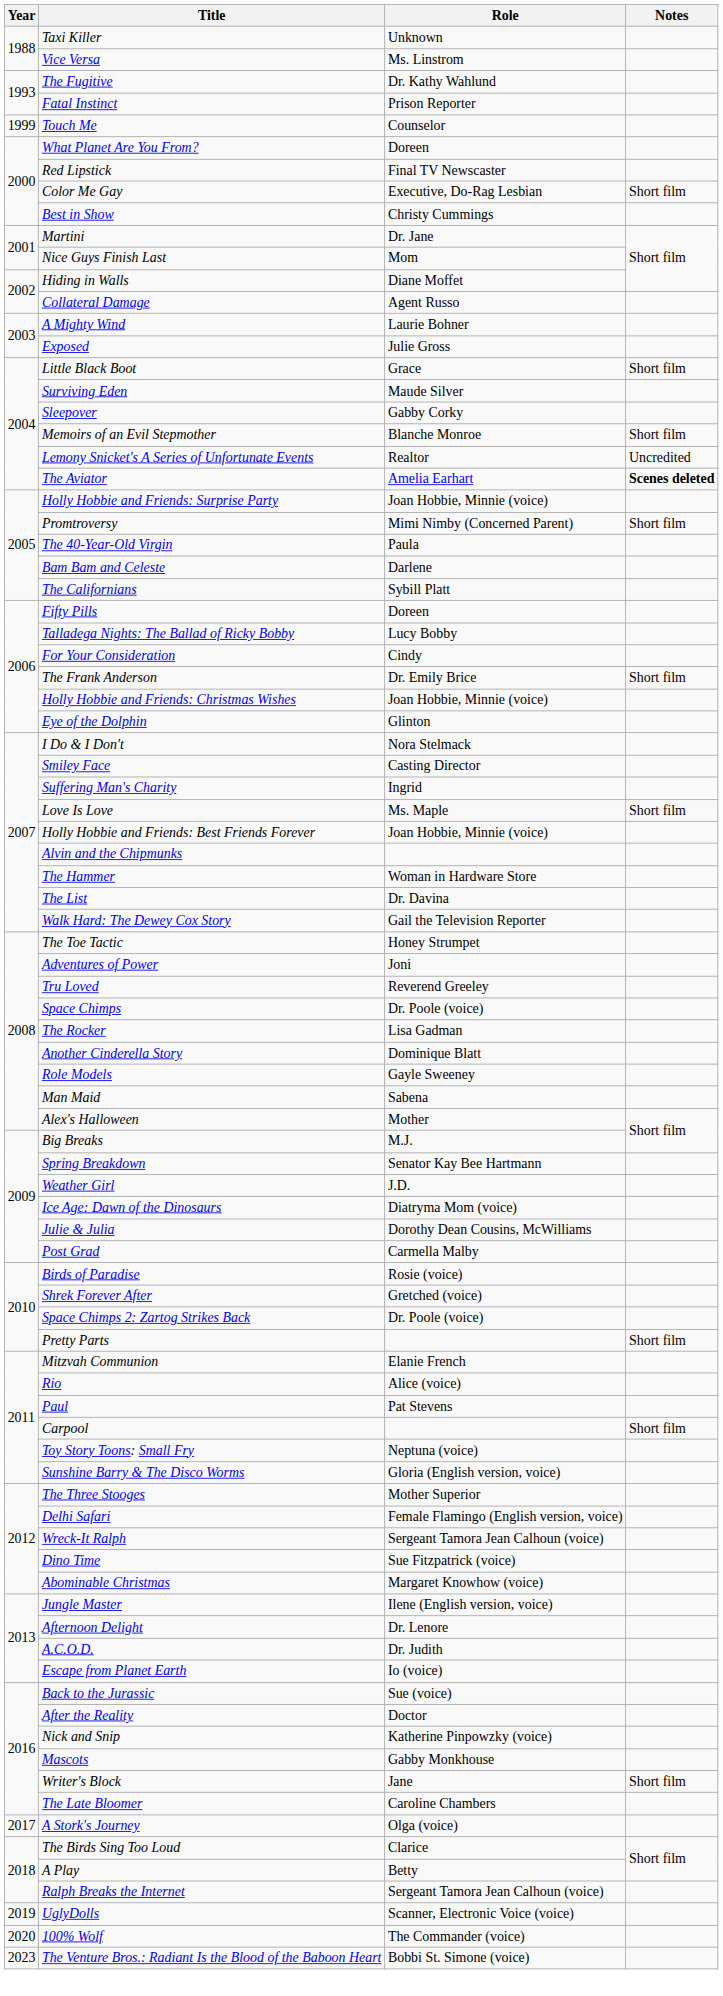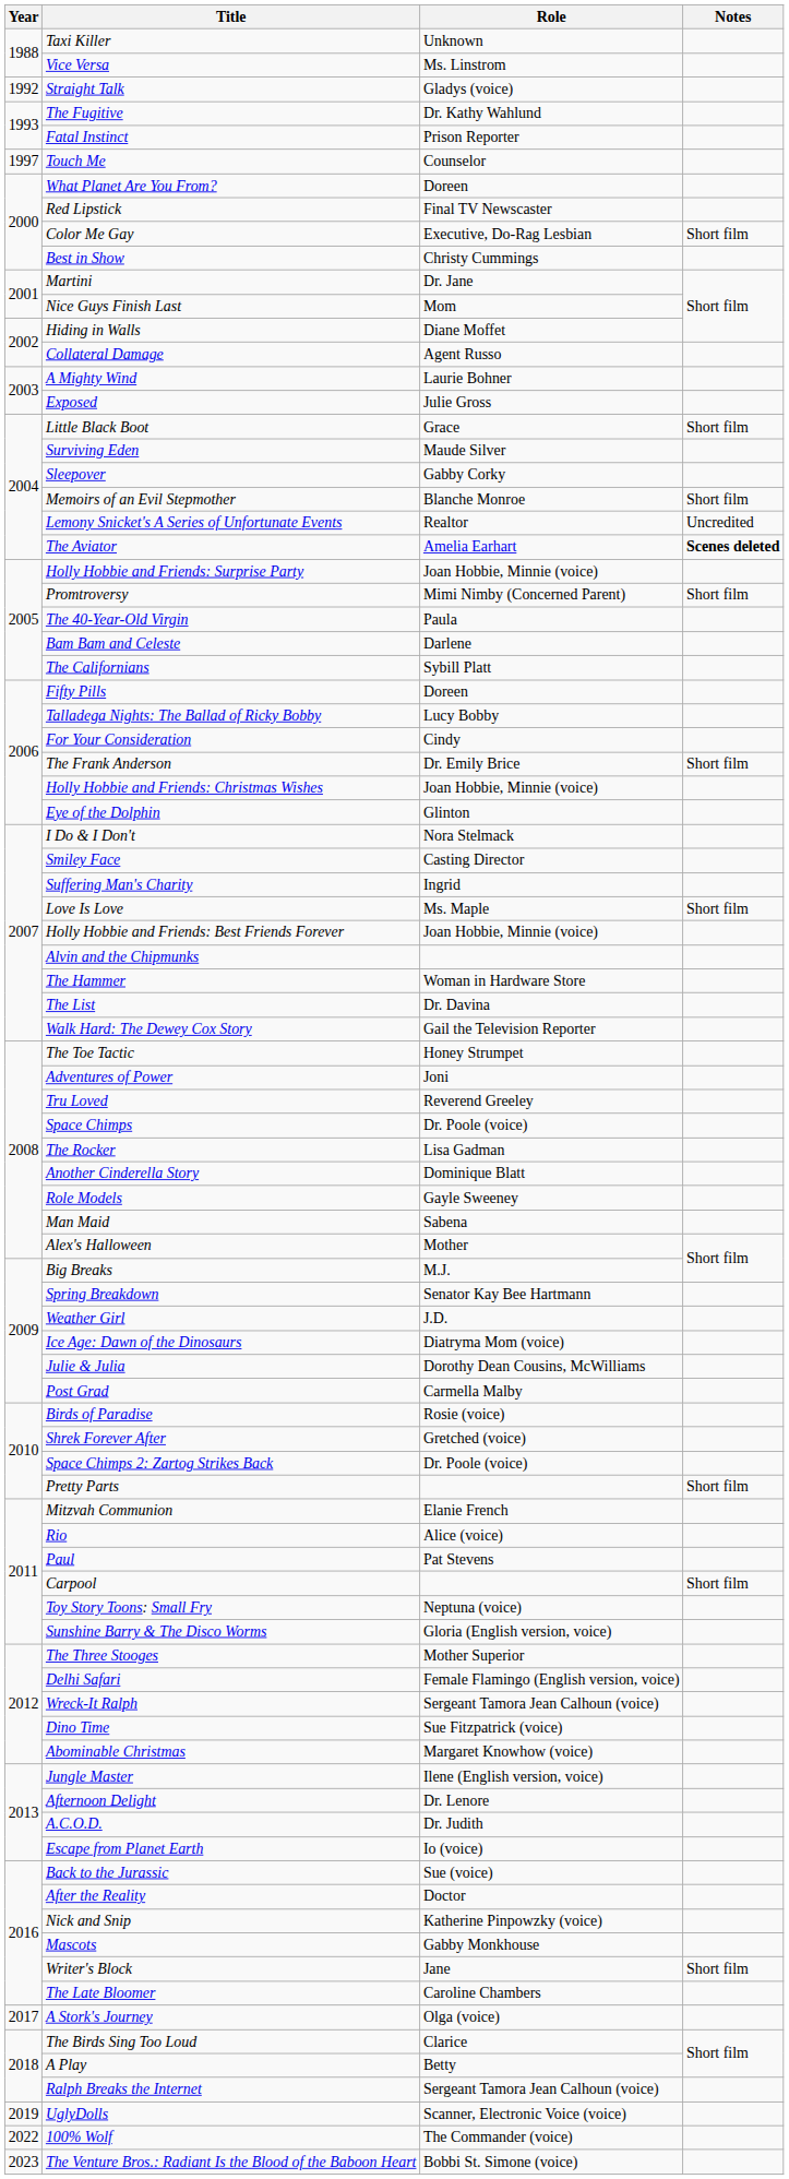 <table class="wikitable plainrowheaders sortable">
 <tr>
 <th scope="col">Year</th>
 <th scope="col">Title</th>
 <th scope="col">Role</th>
 <th scope="col" class="unsortable">Notes</th>
 </tr>
 <tr>
 <td rowspan=2>1988</td>
 <td scope="row"><em>Taxi Killer</em></td>
 <td>Unknown</td>
 <td></td>
 </tr>
 <tr>
 <td scope="row"><em><a href='#'>Vice Versa</a></em></td>
 <td>Ms. Linstrom</td>
 <td></td>
 </tr>
 <tr>
+<td>1992</td>
+<td scope="row"><em><a href='#'>Straight Talk</a></em></td>
+<td>Gladys (voice)</td>
+<td></td>
+</tr>
+<tr>
 <td rowspan=2>1993</td>
 <td scope="row"><em><a href='#'>The Fugitive</a></em></td>
 <td>Dr. Kathy Wahlund</td>
 <td></td>
 </tr>
 <tr>
 <td scope="row"><em><a href='#'>Fatal Instinct</a></em></td>
 <td>Prison Reporter</td>
 <td></td>
 </tr>
 <tr>
-<td>1999</td>
+<td>1997</td>
 <td scope="row"><em><a href='#'>Touch Me</a></em></td>
 <td>Counselor</td>
 <td></td>
 </tr>
 <tr>
 <td rowspan=4>2000</td>
 <td scope="row"><em><a href='#'>What Planet Are You From?</a></em></td>
 <td>Doreen</td>
 <td></td>
 </tr>
 <tr>
 <td scope="row"><em>Red Lipstick</em></td>
 <td>Final TV Newscaster</td>
 <td></td>
 </tr>
 <tr>
 <td scope="row"><em>Color Me Gay</em></td>
 <td>Executive, Do-Rag Lesbian</td>
 <td>Short film</td>
 </tr>
 <tr>
 <td scope="row"><em><a href='#'>Best in Show</a></em></td>
 <td>Christy Cummings</td>
 <td></td>
 </tr>
 <tr>
 <td rowspan=2>2001</td>
 <td scope="row"><em>Martini</em></td>
 <td>Dr. Jane</td>
 <td rowspan=3>Short film</td>
 </tr>
 <tr>
 <td scope="row"><em>Nice Guys Finish Last</em></td>
 <td>Mom</td>
 </tr>
 <tr>
 <td rowspan=2>2002</td>
 <td scope="row"><em>Hiding in Walls</em></td>
 <td>Diane Moffet</td>
 </tr>
 <tr>
 <td scope="row"><em><a href='#'>Collateral Damage</a></em></td>
 <td>Agent Russo</td>
 <td></td>
 </tr>
 <tr>
 <td rowspan=2>2003</td>
 <td scope="row"><em><a href='#'>A Mighty Wind</a></em></td>
 <td>Laurie Bohner</td>
 <td></td>
 </tr>
 <tr>
 <td scope="row"><em><a href='#'>Exposed</a></em></td>
 <td>Julie Gross</td>
 <td></td>
 </tr>
 <tr>
 <td rowspan=6>2004</td>
 <td scope="row"><em>Little Black Boot</em></td>
 <td>Grace</td>
 <td>Short film</td>
 </tr>
 <tr>
 <td scope="row"><em><a href='#'>Surviving Eden</a></em></td>
 <td>Maude Silver</td>
 <td></td>
 </tr>
 <tr>
 <td scope="row"><em><a href='#'>Sleepover</a></em></td>
 <td>Gabby Corky</td>
 <td></td>
 </tr>
 <tr>
 <td scope="row"><em>Memoirs of an Evil Stepmother</em></td>
 <td>Blanche Monroe</td>
 <td>Short film</td>
 </tr>
 <tr>
 <td scope="row"><em><a href='#'>Lemony Snicket's A Series of Unfortunate Events</a></em></td>
 <td>Realtor</td>
 <td>Uncredited</td>
 </tr>
 <tr>
 <td scope="row"><em><a href='#'>The Aviator</a></em></td>
 <td><a href='#'>Amelia Earhart</a></td>
 <td><strong>Scenes deleted</strong></td>
 </tr>
 <tr>
 <td rowspan=5>2005</td>
 <td scope="row"><em><a href='#'>Holly Hobbie and Friends: Surprise Party</a></em></td>
 <td>Joan Hobbie, Minnie (voice)</td>
 <td></td>
 </tr>
 <tr>
 <td scope="row"><em>Promtroversy</em></td>
 <td>Mimi Nimby (Concerned Parent)</td>
 <td>Short film</td>
 </tr>
 <tr>
 <td scope="row"><em><a href='#'>The 40-Year-Old Virgin</a></em></td>
 <td>Paula</td>
 <td></td>
 </tr>
 <tr>
 <td scope="row"><em><a href='#'>Bam Bam and Celeste</a></em></td>
 <td>Darlene</td>
 <td></td>
 </tr>
 <tr>
 <td scope="row"><em><a href='#'>The Californians</a></em></td>
 <td>Sybill Platt</td>
 <td></td>
 </tr>
 <tr>
 <td rowspan=6>2006</td>
 <td scope="row"><em><a href='#'>Fifty Pills</a></em></td>
 <td>Doreen</td>
 <td></td>
 </tr>
 <tr>
 <td scope="row"><em><a href='#'>Talladega Nights: The Ballad of Ricky Bobby</a></em></td>
 <td>Lucy Bobby</td>
 <td></td>
 </tr>
 <tr>
 <td scope="row"><em><a href='#'>For Your Consideration</a></em></td>
 <td>Cindy</td>
 <td></td>
 </tr>
 <tr>
 <td scope="row"><em>The Frank Anderson</em></td>
 <td>Dr. Emily Brice</td>
 <td>Short film</td>
 </tr>
 <tr>
 <td scope="row"><em><a href='#'>Holly Hobbie and Friends: Christmas Wishes</a></em></td>
 <td>Joan Hobbie, Minnie (voice)</td>
 <td></td>
 </tr>
 <tr>
 <td scope="row"><em><a href='#'>Eye of the Dolphin</a></em></td>
 <td>Glinton</td>
 <td></td>
 </tr>
 <tr>
 <td rowspan=9>2007</td>
 <td scope="row"><em>I Do & I Don't</em></td>
 <td>Nora Stelmack</td>
 <td></td>
 </tr>
 <tr>
 <td scope="row"><em><a href='#'>Smiley Face</a></em></td>
 <td>Casting Director</td>
 <td></td>
 </tr>
 <tr>
 <td scope="row"><em><a href='#'>Suffering Man's Charity</a></em></td>
 <td>Ingrid</td>
 <td></td>
 </tr>
 <tr>
 <td scope="row"><em>Love Is Love</em></td>
 <td>Ms. Maple</td>
 <td>Short film</td>
 </tr>
 <tr>
 <td scope="row"><em>Holly Hobbie and Friends: Best Friends Forever</em></td>
 <td>Joan Hobbie, Minnie (voice)</td>
 <td></td>
 </tr>
 <tr>
 <td scope="row"><em><a href='#'>Alvin and the Chipmunks</a></em></td>
 <td></td>
 <td></td>
 </tr>
 <tr>
 <td scope="row"><em><a href='#'>The Hammer</a></em></td>
 <td>Woman in Hardware Store</td>
 <td></td>
 </tr>
 <tr>
 <td scope="row"><em><a href='#'>The List</a></em></td>
 <td>Dr. Davina</td>
 <td></td>
 </tr>
 <tr>
 <td scope="row"><em><a href='#'>Walk Hard: The Dewey Cox Story</a></em></td>
 <td>Gail the Television Reporter</td>
 <td></td>
 </tr>
 <tr>
 <td rowspan=9>2008</td>
 <td scope="row"><em>The Toe Tactic</em></td>
 <td>Honey Strumpet</td>
 <td></td>
 </tr>
 <tr>
 <td scope="row"><em><a href='#'>Adventures of Power</a></em></td>
 <td>Joni</td>
 <td></td>
 </tr>
 <tr>
 <td scope="row"><em><a href='#'>Tru Loved</a></em></td>
 <td>Reverend Greeley</td>
 <td></td>
 </tr>
 <tr>
 <td scope="row"><em><a href='#'>Space Chimps</a></em></td>
 <td>Dr. Poole (voice)</td>
 <td></td>
 </tr>
 <tr>
 <td scope="row"><em><a href='#'>The Rocker</a></em></td>
 <td>Lisa Gadman</td>
 <td></td>
 </tr>
 <tr>
 <td scope="row"><em><a href='#'>Another Cinderella Story</a></em></td>
 <td>Dominique Blatt</td>
 <td></td>
 </tr>
 <tr>
 <td scope="row"><em><a href='#'>Role Models</a></em></td>
 <td>Gayle Sweeney</td>
 <td></td>
 </tr>
 <tr>
 <td scope="row"><em>Man Maid</em></td>
 <td>Sabena</td>
 <td></td>
 </tr>
 <tr>
 <td scope="row"><em>Alex's Halloween</em></td>
 <td>Mother</td>
 <td rowspan=2>Short film</td>
 </tr>
 <tr>
 <td rowspan=6>2009</td>
 <td scope="row"><em>Big Breaks</em></td>
 <td>M.J.</td>
 </tr>
 <tr>
 <td scope="row"><em><a href='#'>Spring Breakdown</a></em></td>
 <td>Senator Kay Bee Hartmann</td>
 <td></td>
 </tr>
 <tr>
 <td scope="row"><em><a href='#'>Weather Girl</a></em></td>
 <td>J.D.</td>
 <td></td>
 </tr>
 <tr>
 <td scope="row"><em><a href='#'>Ice Age: Dawn of the Dinosaurs</a></em></td>
 <td>Diatryma Mom (voice)</td>
 <td></td>
 </tr>
 <tr>
 <td scope="row"><em><a href='#'>Julie & Julia</a></em></td>
 <td>Dorothy Dean Cousins, McWilliams</td>
 <td></td>
 </tr>
 <tr>
 <td scope="row"><em><a href='#'>Post Grad</a></em></td>
 <td>Carmella Malby</td>
 <td></td>
 </tr>
 <tr>
 <td rowspan=4>2010</td>
 <td scope="row"><em><a href='#'>Birds of Paradise</a></em></td>
 <td>Rosie (voice)</td>
 <td></td>
 </tr>
 <tr>
 <td scope="row"><em><a href='#'>Shrek Forever After</a></em></td>
 <td>Gretched (voice)</td>
 <td></td>
 </tr>
 <tr>
 <td scope="row"><em><a href='#'>Space Chimps 2: Zartog Strikes Back</a></em></td>
 <td>Dr. Poole (voice)</td>
 <td></td>
 </tr>
 <tr>
 <td scope="row"><em>Pretty Parts</em></td>
 <td></td>
 <td>Short film</td>
 </tr>
 <tr>
 <td rowspan=6>2011</td>
 <td scope="row"><em>Mitzvah Communion</em></td>
 <td>Elanie French</td>
 <td></td>
 </tr>
 <tr>
 <td scope="row"><em><a href='#'>Rio</a></em></td>
 <td>Alice (voice)</td>
 <td></td>
 </tr>
 <tr>
 <td scope="row"><em><a href='#'>Paul</a></em></td>
 <td>Pat Stevens</td>
 <td></td>
 </tr>
 <tr>
 <td scope="row"><em>Carpool</em></td>
 <td></td>
 <td>Short film</td>
 </tr>
 <tr>
 <td scope="row"><em><a href='#'>Toy Story Toons</a>: <a href='#'>Small Fry</a></em></td>
 <td>Neptuna (voice)</td>
 <td></td>
 </tr>
 <tr>
 <td><em><a href='#'>Sunshine Barry & The Disco Worms</a></em></td>
 <td>Gloria (English version, voice)</td>
 <td></td>
 </tr>
 <tr>
 <td rowspan=5>2012</td>
 <td scope="row"><em><a href='#'>The Three Stooges</a></em></td>
 <td>Mother Superior</td>
 <td></td>
 </tr>
 <tr>
 <td scope="row"><em><a href='#'>Delhi Safari</a></em></td>
 <td>Female Flamingo (English version, voice)</td>
 <td></td>
 </tr>
 <tr>
 <td scope="row"><em><a href='#'>Wreck-It Ralph</a></em></td>
 <td>Sergeant Tamora Jean Calhoun (voice)</td>
 <td></td>
 </tr>
 <tr>
 <td scope="row"><em><a href='#'>Dino Time</a></em></td>
 <td>Sue Fitzpatrick (voice)</td>
 <td></td>
 </tr>
 <tr>
 <td scope="row"><em><a href='#'>Abominable Christmas</a></em></td>
 <td>Margaret Knowhow (voice)</td>
 <td></td>
 </tr>
 <tr>
 <td rowspan=4>2013</td>
 <td scope="row"><em><a href='#'>Jungle Master</a></em></td>
 <td>Ilene (English version, voice)</td>
 <td></td>
 </tr>
 <tr>
 <td scope="row"><em><a href='#'>Afternoon Delight</a></em></td>
 <td>Dr. Lenore</td>
 <td></td>
 </tr>
 <tr>
 <td scope="row"><em><a href='#'>A.C.O.D.</a></em></td>
 <td>Dr. Judith</td>
 <td></td>
 </tr>
 <tr>
 <td scope="row"><em><a href='#'>Escape from Planet Earth</a></em></td>
 <td>Io (voice)</td>
 <td></td>
 </tr>
 <tr>
 <td rowspan=6>2016</td>
 <td scope="row"><em><a href='#'>Back to the Jurassic</a></em></td>
 <td>Sue (voice)</td>
 <td></td>
 </tr>
 <tr>
 <td scope="row"><em><a href='#'>After the Reality</a></em></td>
 <td>Doctor</td>
 <td></td>
 </tr>
 <tr>
 <td><em>Nick and Snip</em></td>
 <td>Katherine Pinpowzky (voice)</td>
 <td></td>
 </tr>
 <tr>
 <td scope="row"><em><a href='#'>Mascots</a></em></td>
 <td>Gabby Monkhouse</td>
 <td></td>
 </tr>
 <tr>
 <td scope="row"><em>Writer's Block</em></td>
 <td>Jane</td>
 <td>Short film</td>
 </tr>
 <tr>
 <td scope="row"><em><a href='#'>The Late Bloomer</a></em></td>
 <td>Caroline Chambers</td>
 <td></td>
 </tr>
 <tr>
 <td>2017</td>
 <td scope="row"><em><a href='#'>A Stork's Journey</a></em></td>
 <td>Olga (voice)</td>
 <td></td>
 </tr>
 <tr>
 <td rowspan=3>2018</td>
 <td scope="row"><em>The Birds Sing Too Loud</em></td>
 <td>Clarice</td>
 <td rowspan=2>Short film</td>
 </tr>
 <tr>
 <td scope="row"><em>A Play</em></td>
 <td>Betty</td>
 </tr>
 <tr>
 <td scope="row"><em><a href='#'>Ralph Breaks the Internet</a></em></td>
 <td>Sergeant Tamora Jean Calhoun (voice)</td>
 <td></td>
 </tr>
 <tr>
 <td>2019</td>
 <td scope="row"><em><a href='#'>UglyDolls</a></em></td>
 <td>Scanner, Electronic Voice (voice)</td>
 <td></td>
 </tr>
 <tr>
-<td>2020</td>
+<td>2022</td>
 <td scope="row"><em><a href='#'>100% Wolf</a></em></td>
 <td>The Commander (voice)</td>
 <td></td>
 </tr>
 <tr>
 <td>2023</td>
 <td scope="row"><em><a href='#'>The Venture Bros.: Radiant Is the Blood of the Baboon Heart</a></em></td>
 <td>Bobbi St. Simone (voice)</td>
 <td></td>
 </tr>
 </table>
